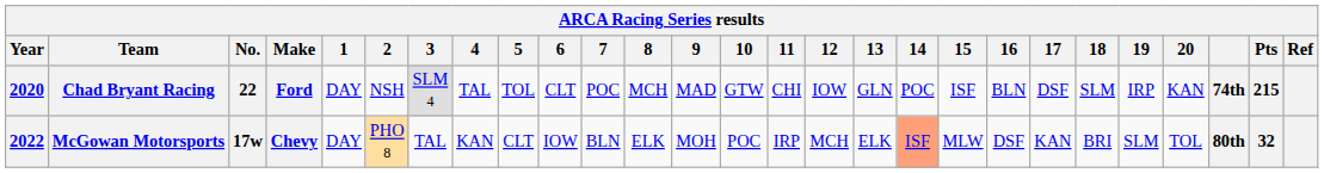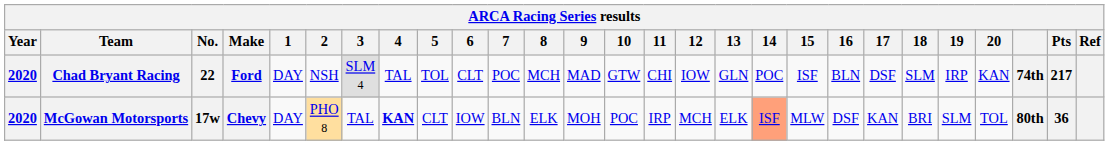 <table class="wikitable" style="text-align:center; font-size:75%">
 <tr>
 <th colspan=27><a href='#'>ARCA Racing Series</a> results</th>
 </tr>
 <tr>
 <th>Year</th>
 <th>Team</th>
 <th>No.</th>
 <th>Make</th>
 <th>1</th>
 <th>2</th>
 <th>3</th>
 <th>4</th>
 <th>5</th>
 <th>6</th>
 <th>7</th>
 <th>8</th>
 <th>9</th>
 <th>10</th>
 <th>11</th>
 <th>12</th>
 <th>13</th>
 <th>14</th>
 <th>15</th>
 <th>16</th>
 <th>17</th>
 <th>18</th>
 <th>19</th>
 <th>20</th>
 <th></th>
 <th>Pts</th>
 <th>Ref</th>
 </tr>
 <tr>
 <th><a href='#'>2020</a></th>
 <th><a href='#'>Chad Bryant Racing</a></th>
 <th>22</th>
 <th><a href='#'>Ford</a></th>
 <td><a href='#'>DAY</a></td>
 <td><a href='#'>NSH</a></td>
 <td style="background:#DFDFDF;"><a href='#'>SLM</a><br><small>4</small></td>
 <td><a href='#'>TAL</a></td>
 <td><a href='#'>TOL</a></td>
 <td><a href='#'>CLT</a></td>
 <td><a href='#'>POC</a></td>
 <td><a href='#'>MCH</a></td>
 <td><a href='#'>MAD</a></td>
 <td><a href='#'>GTW</a></td>
 <td><a href='#'>CHI</a></td>
 <td><a href='#'>IOW</a></td>
 <td><a href='#'>GLN</a></td>
 <td><a href='#'>POC</a></td>
 <td><a href='#'>ISF</a></td>
 <td><a href='#'>BLN</a></td>
 <td><a href='#'>DSF</a></td>
 <td><a href='#'>SLM</a></td>
 <td><a href='#'>IRP</a></td>
 <td><a href='#'>KAN</a></td>
 <th>74th</th>
-<th>215</th>
+<th>217</th>
 <th></th>
 </tr>
 <tr>
-<th><a href='#'>2022</a></th>
+<th><a href='#'>2020</a></th>
 <th><a href='#'>McGowan Motorsports</a></th>
 <th>17w</th>
 <th><a href='#'>Chevy</a></th>
 <td><a href='#'>DAY</a></td>
 <td style="background:#FFDF9F;"><a href='#'>PHO</a><br><small>8</small></td>
 <td><a href='#'>TAL</a></td>
-<td><a href='#'>KAN</a></td>
+<td><strong><a href='#'>KAN</a></strong></td>
 <td><a href='#'>CLT</a></td>
 <td><a href='#'>IOW</a></td>
 <td><a href='#'>BLN</a></td>
 <td><a href='#'>ELK</a></td>
 <td><a href='#'>MOH</a></td>
 <td><a href='#'>POC</a></td>
 <td><a href='#'>IRP</a></td>
 <td><a href='#'>MCH</a></td>
 <td><a href='#'>ELK</a></td>
 <td style="background: lightsalmon;"><a href='#'>ISF</a></td>
 <td><a href='#'>MLW</a></td>
 <td><a href='#'>DSF</a></td>
 <td><a href='#'>KAN</a></td>
 <td><a href='#'>BRI</a></td>
 <td><a href='#'>SLM</a></td>
 <td><a href='#'>TOL</a></td>
 <th>80th</th>
-<th>32</th>
+<th>36</th>
 <th></th>
 </tr>
 </table>
